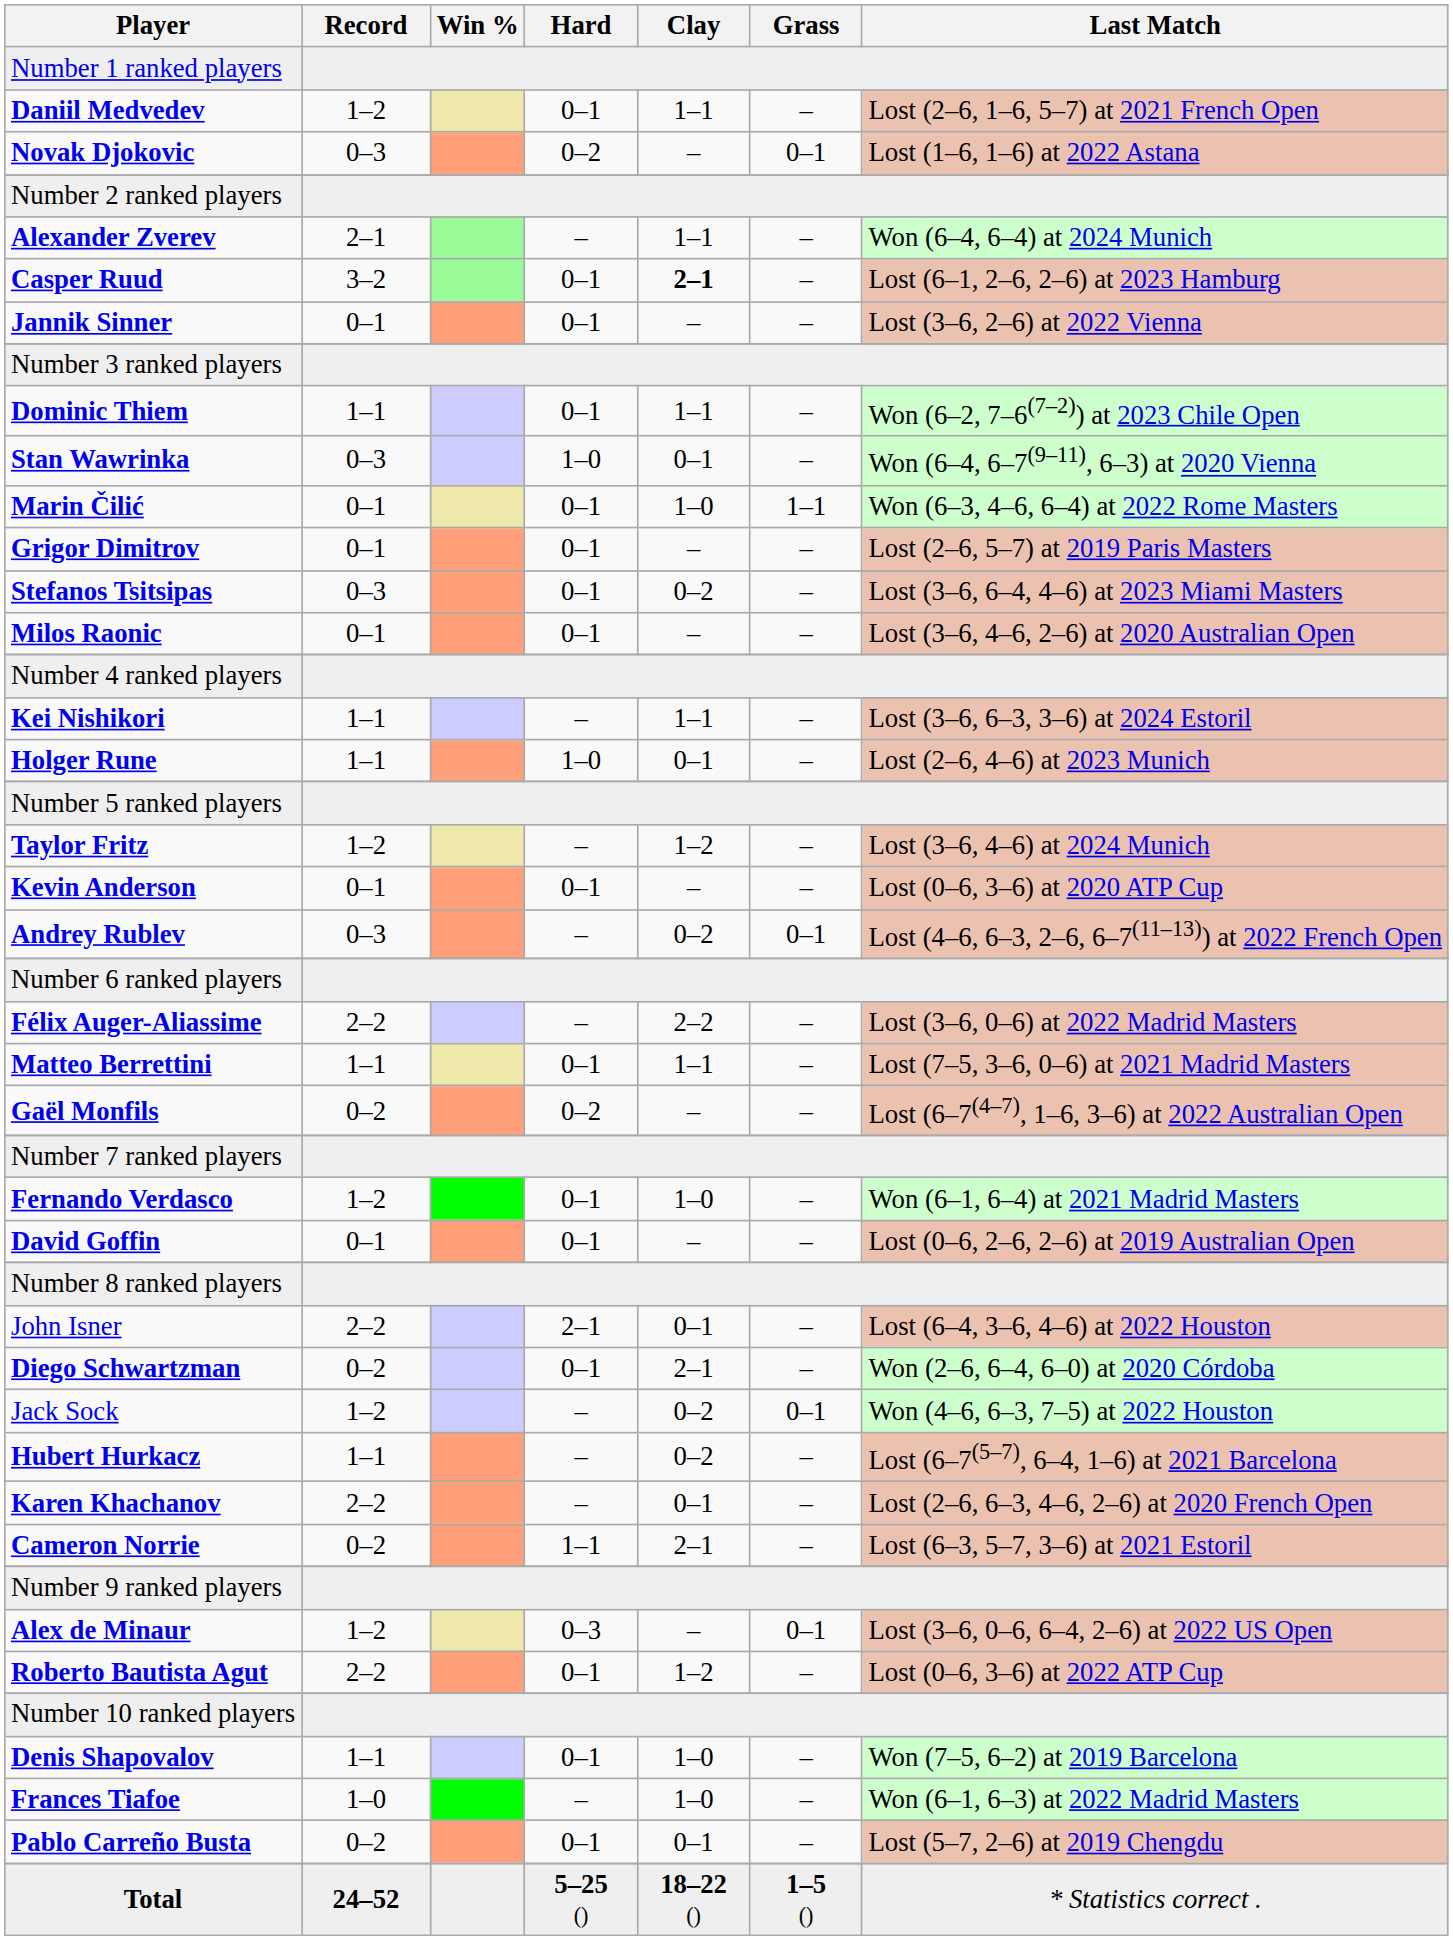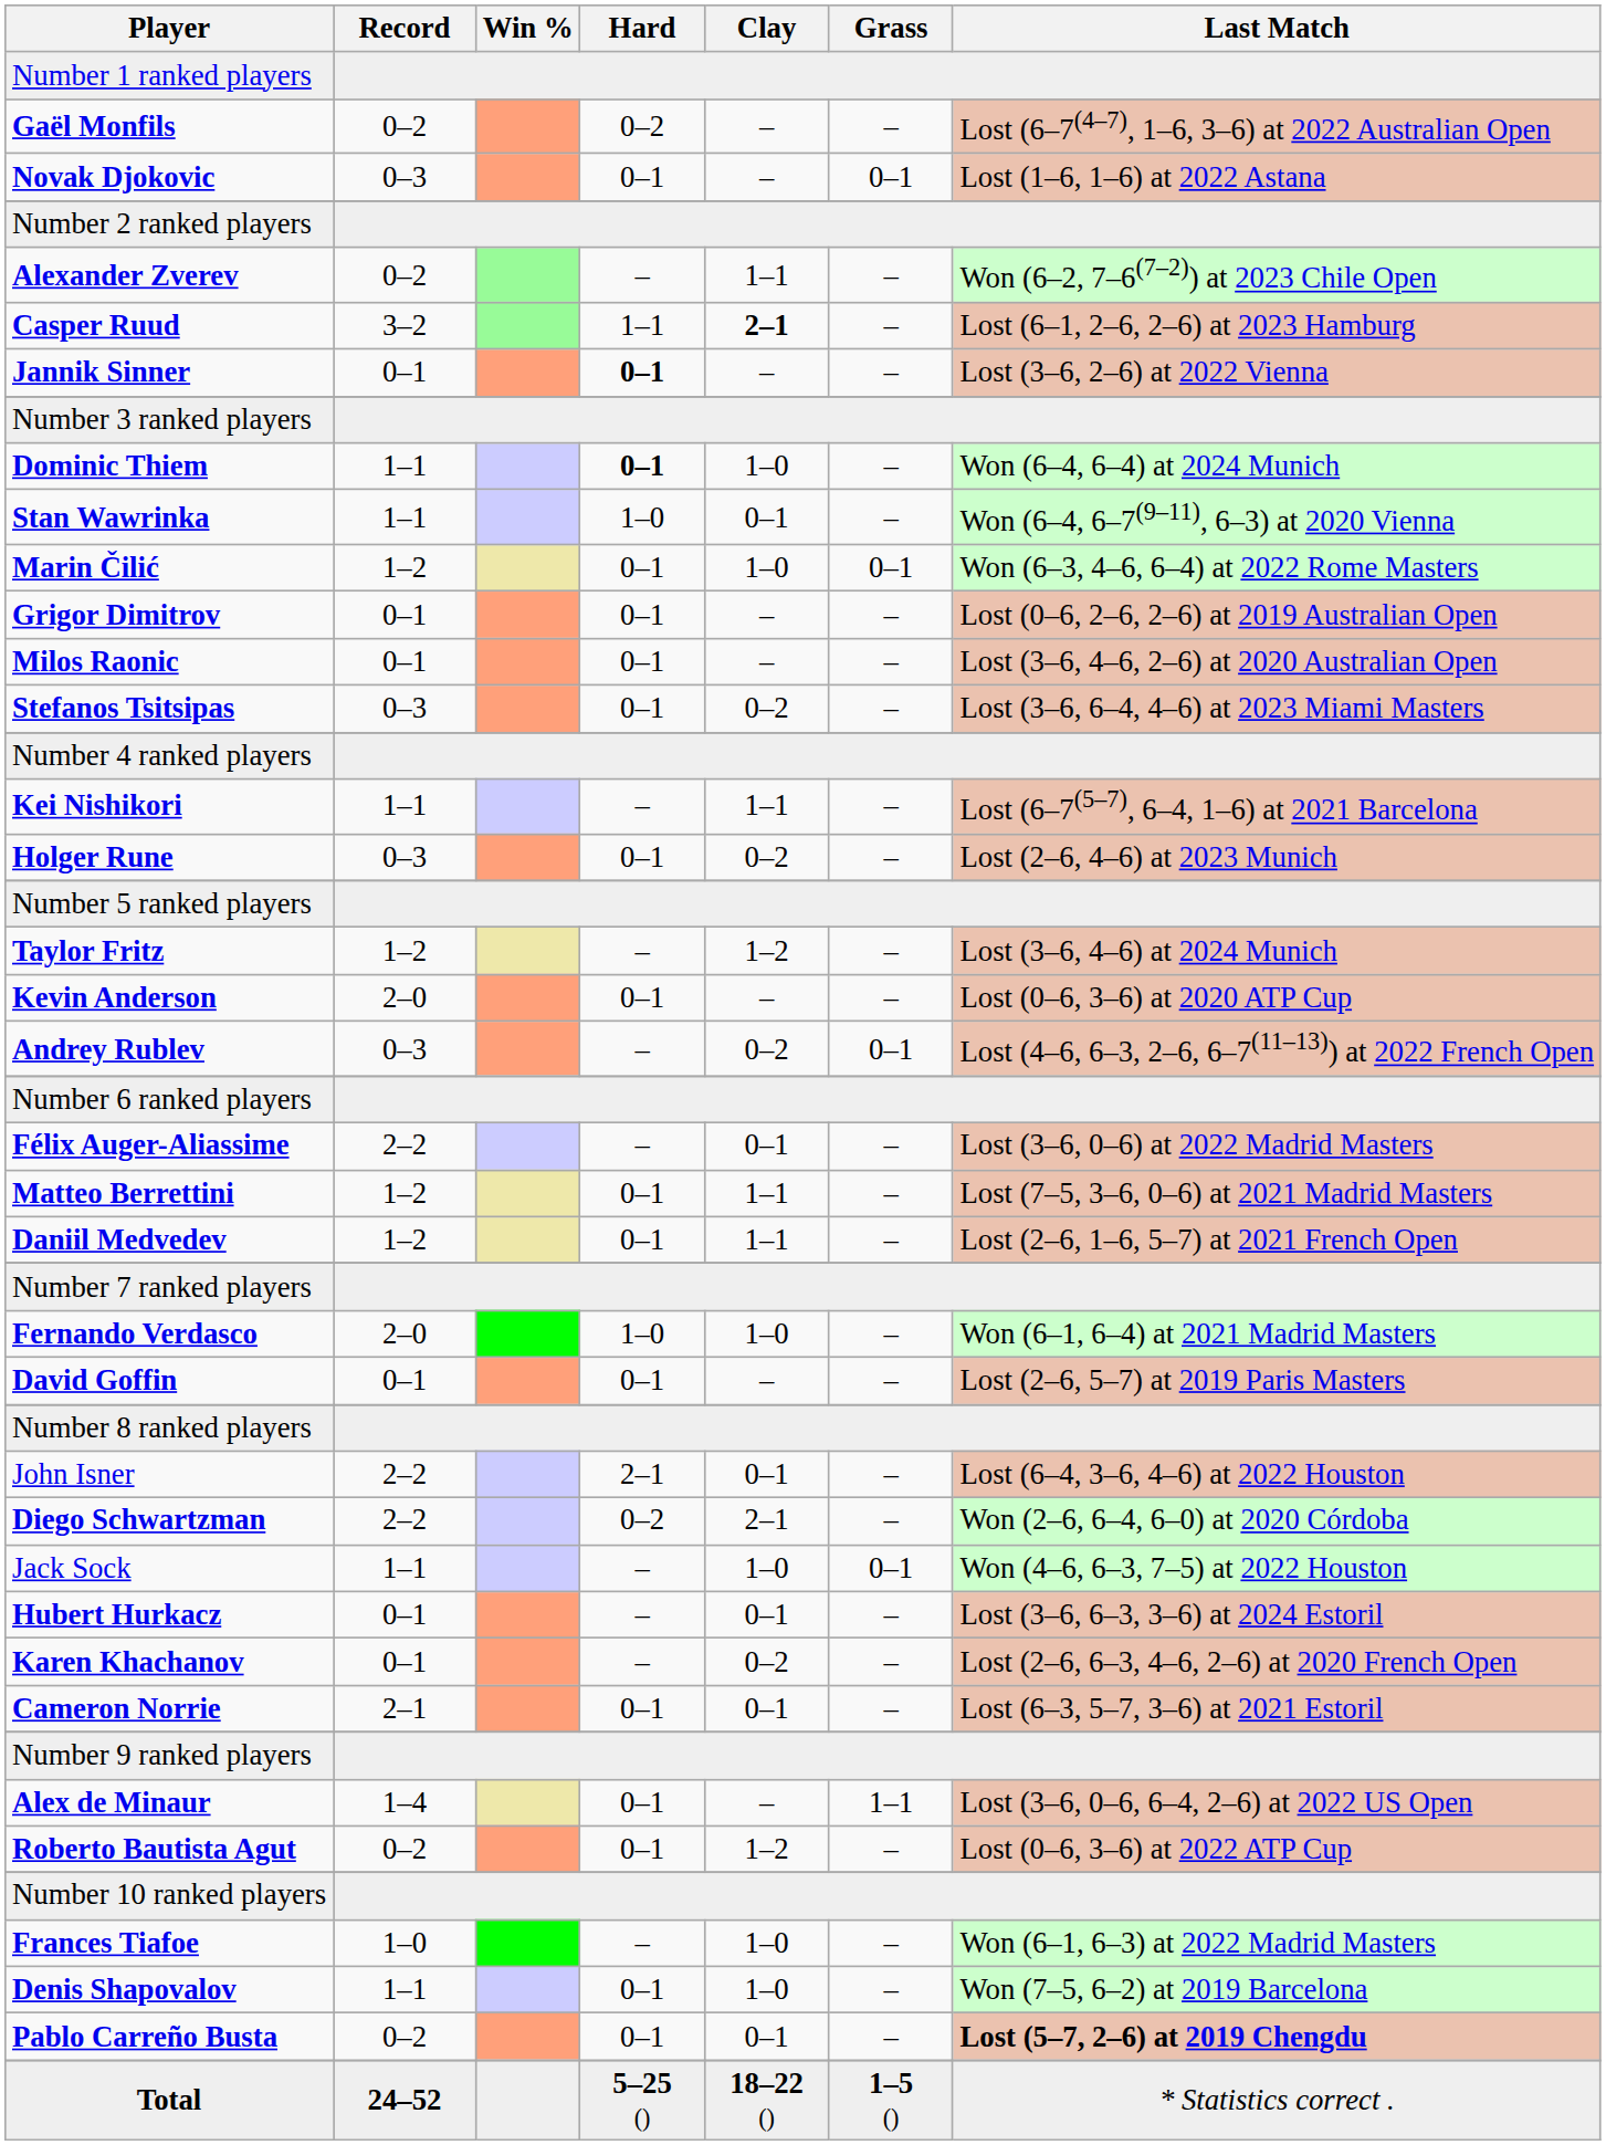 <table class="wikitable sortable nowrap" style=text-align:center>
 <tr>
 <th>Player</th>
 <th width=70>Record</th>
 <th>Win %</th>
 <th width=60>Hard</th>
 <th width=60>Clay</th>
 <th width=60>Grass</th>
 <th>Last Match</th>
 </tr>
 <tr style=background:#efefef>
 <td align=left><a href='#'>Number 1 ranked players</a></td>
 <td colspan=6></td>
 </tr>
 <tr>
-<td align=left> <strong><a href='#'>Daniil Medvedev</a></strong></td>
-<td>1–2</td>
-<td bgcolor=eee8AA></td>
-<td>0–1</td>
-<td>1–1</td>
+<td align=left> <strong><a href='#'>Gaël Monfils</a></strong></td>
+<td>0–2</td>
+<td bgcolor=FFA07A></td>
+<td>0–2</td>
 <td>–</td>
-<td style=background:#ebc2af;text-align:left>Lost (2–6, 1–6, 5–7) at <a href='#'>2021 French Open</a></td>
+<td>–</td>
+<td style=background:#ebc2af;text-align:left>Lost (6–7<sup>(4–7)</sup>, 1–6, 3–6) at <a href='#'>2022 Australian Open</a></td>
 </tr>
 <tr>
 <td align=left> <strong><a href='#'>Novak Djokovic</a></strong></td>
 <td>0–3</td>
 <td bgcolor=FFA07A></td>
-<td>0–2</td>
+<td>0–1</td>
 <td>–</td>
 <td>0–1</td>
 <td style=background:#ebc2af;text-align:left>Lost (1–6, 1–6) at <a href='#'>2022 Astana</a></td>
 </tr>
 <tr>
 </tr>
 <tr style=background:#efefef>
 <td align=left>Number 2 ranked players</td>
 <td colspan=6></td>
 </tr>
 <tr>
 <td align=left> <strong><a href='#'>Alexander Zverev</a></strong></td>
-<td>2–1</td>
+<td>0–2</td>
 <td bgcolor=#98FB98></td>
 <td>–</td>
 <td>1–1</td>
 <td>–</td>
-<td style=background:#cfc;text-align:left>Won (6–4, 6–4) at <a href='#'>2024 Munich</a></td>
+<td style=background:#cfc;text-align:left>Won (6–2, 7–6<sup>(7–2)</sup>) at <a href='#'>2023 Chile Open</a></td>
 </tr>
 <tr>
 <td align="left"> <strong><a href='#'>Casper Ruud</a></strong></td>
 <td>3–2</td>
 <td bgcolor=#98FB98></td>
-<td>0–1</td>
+<td>1–1</td>
 <td><strong>2–1</strong></td>
 <td>–</td>
 <td style=background:#ebc2af;text-align:left>Lost (6–1, 2–6, 2–6) at <a href='#'>2023 Hamburg</a></td>
 </tr>
 <tr>
 <td align=left> <strong><a href='#'>Jannik Sinner</a></strong></td>
 <td>0–1</td>
 <td bgcolor=FFA07A></td>
-<td>0–1</td>
+<td><strong>0–1</strong></td>
 <td>–</td>
 <td>–</td>
 <td style=background:#ebc2af;text-align:left>Lost (3–6, 2–6) at <a href='#'>2022 Vienna</a></td>
 </tr>
 <tr>
 </tr>
 <tr style=background:#efefef>
 <td align=left>Number 3 ranked players</td>
 <td colspan=6></td>
 </tr>
 <tr>
 <td align=left> <strong><a href='#'>Dominic Thiem</a></strong></td>
 <td>1–1</td>
 <td bgcolor=#ccf></td>
-<td>0–1</td>
-<td>1–1</td>
+<td><strong>0–1</strong></td>
+<td>1–0</td>
 <td>–</td>
-<td style=background:#cfc;text-align:left>Won (6–2, 7–6<sup>(7–2)</sup>) at <a href='#'>2023 Chile Open</a></td>
+<td style=background:#cfc;text-align:left>Won (6–4, 6–4) at <a href='#'>2024 Munich</a></td>
 </tr>
 <tr>
 <td align=left> <strong><a href='#'>Stan Wawrinka</a></strong></td>
-<td>0–3</td>
+<td>1–1</td>
 <td bgcolor=#ccf></td>
 <td>1–0</td>
 <td>0–1</td>
 <td>–</td>
 <td style=background:#cfc;text-align:left>Won (6–4, 6–7<sup>(9–11)</sup>, 6–3) at <a href='#'>2020 Vienna</a></td>
 </tr>
 <tr>
 <td align=left> <strong><a href='#'>Marin Čilić</a></strong></td>
-<td>0–1</td>
+<td>1–2</td>
 <td bgcolor=eee8AA></td>
 <td>0–1</td>
 <td>1–0</td>
-<td>1–1</td>
+<td>0–1</td>
 <td style=background:#cfc;text-align:left>Won (6–3, 4–6, 6–4) at <a href='#'>2022 Rome Masters</a></td>
 </tr>
 <tr>
 <td align=left> <strong><a href='#'>Grigor Dimitrov</a></strong></td>
 <td>0–1</td>
 <td bgcolor=FFA07A></td>
 <td>0–1</td>
 <td>–</td>
 <td>–</td>
-<td style=background:#ebc2af;text-align:left>Lost (2–6, 5–7) at <a href='#'>2019 Paris Masters</a></td>
+<td style=background:#ebc2af;text-align:left>Lost (0–6, 2–6, 2–6) at <a href='#'>2019 Australian Open</a></td>
+</tr>
+<tr>
+<td align=left> <strong><a href='#'>Milos Raonic</a></strong></td>
+<td>0–1</td>
+<td bgcolor=FFA07A></td>
+<td>0–1</td>
+<td>–</td>
+<td>–</td>
+<td style=background:#ebc2af;text-align:left>Lost (3–6, 4–6, 2–6) at <a href='#'>2020 Australian Open</a></td>
 </tr>
 <tr>
 <td align=left> <strong><a href='#'>Stefanos Tsitsipas</a></strong></td>
 <td>0–3</td>
 <td bgcolor=FFA07A></td>
 <td>0–1</td>
 <td>0–2</td>
 <td>–</td>
 <td style=background:#ebc2af;text-align:left>Lost (3–6, 6–4, 4–6) at <a href='#'>2023 Miami Masters</a></td>
-</tr>
-<tr>
-<td align=left> <strong><a href='#'>Milos Raonic</a></strong></td>
-<td>0–1</td>
-<td bgcolor=FFA07A></td>
-<td>0–1</td>
-<td>–</td>
-<td>–</td>
-<td style=background:#ebc2af;text-align:left>Lost (3–6, 4–6, 2–6) at <a href='#'>2020 Australian Open</a></td>
 </tr>
 <tr>
 </tr>
 <tr style=background:#efefef>
 <td align=left>Number 4 ranked players</td>
 <td colspan=6></td>
 </tr>
 <tr>
 <td align=left> <strong><a href='#'>Kei Nishikori</a></strong></td>
 <td>1–1</td>
 <td bgcolor=#ccf></td>
 <td>–</td>
 <td>1–1</td>
 <td>–</td>
-<td style=background:#ebc2af;text-align:left>Lost (3–6, 6–3, 3–6) at <a href='#'>2024 Estoril</a></td>
+<td style=background:#ebc2af;text-align:left>Lost (6–7<sup>(5–7)</sup>, 6–4, 1–6) at <a href='#'>2021 Barcelona</a></td>
 </tr>
 <tr>
 <td align=left> <strong><a href='#'>Holger Rune</a></strong></td>
-<td>1–1</td>
+<td>0–3</td>
 <td bgcolor=FFA07A></td>
-<td>1–0</td>
 <td>0–1</td>
+<td>0–2</td>
 <td>–</td>
 <td style=background:#ebc2af;text-align:left>Lost (2–6, 4–6) at <a href='#'>2023 Munich</a></td>
 </tr>
 <tr>
 </tr>
 <tr style=background:#efefef>
 <td align=left>Number 5 ranked players</td>
 <td colspan=6></td>
 </tr>
 <tr>
 <td align=left> <strong><a href='#'>Taylor Fritz</a></strong></td>
 <td>1–2</td>
 <td bgcolor=eee8aa></td>
 <td>–</td>
 <td>1–2</td>
 <td>–</td>
 <td style=background:#ebc2af;text-align:left>Lost (3–6, 4–6) at <a href='#'>2024 Munich</a></td>
 </tr>
 <tr>
 <td align=left> <strong><a href='#'>Kevin Anderson</a></strong></td>
-<td>0–1</td>
+<td>2–0</td>
 <td bgcolor=FFA07A></td>
 <td>0–1</td>
 <td>–</td>
 <td>–</td>
 <td style=background:#ebc2af;text-align:left>Lost (0–6, 3–6) at <a href='#'>2020 ATP Cup</a></td>
 </tr>
 <tr>
 <td align=left> <strong><a href='#'>Andrey Rublev</a></strong></td>
 <td>0–3</td>
 <td bgcolor=FFA07A></td>
 <td>–</td>
 <td>0–2</td>
 <td>0–1</td>
 <td style=background:#ebc2af;text-align:left>Lost (4–6, 6–3, 2–6, 6–7<sup>(11–13)</sup>) at <a href='#'>2022 French Open</a></td>
 </tr>
 <tr>
 </tr>
 <tr style=background:#efefef>
 <td align=left>Number 6 ranked players</td>
 <td colspan=6></td>
 </tr>
 <tr>
 <td align=left> <strong><a href='#'>Félix Auger-Aliassime</a></strong></td>
 <td>2–2</td>
 <td bgcolor=#ccf></td>
 <td>–</td>
-<td>2–2</td>
+<td>0–1</td>
 <td>–</td>
 <td style=background:#ebc2af;text-align:left>Lost (3–6, 0–6) at <a href='#'>2022 Madrid Masters</a></td>
 </tr>
 <tr>
 <td align=left> <strong><a href='#'>Matteo Berrettini</a></strong></td>
-<td>1–1</td>
+<td>1–2</td>
 <td bgcolor=eee8AA></td>
 <td>0–1</td>
 <td>1–1</td>
 <td>–</td>
 <td style=background:#ebc2af;text-align:left>Lost (7–5, 3–6, 0–6) at <a href='#'>2021 Madrid Masters</a></td>
 </tr>
 <tr>
-<td align=left> <strong><a href='#'>Gaël Monfils</a></strong></td>
-<td>0–2</td>
-<td bgcolor=FFA07A></td>
-<td>0–2</td>
+<td align=left> <strong><a href='#'>Daniil Medvedev</a></strong></td>
+<td>1–2</td>
+<td bgcolor=eee8AA></td>
+<td>0–1</td>
+<td>1–1</td>
 <td>–</td>
-<td>–</td>
-<td style=background:#ebc2af;text-align:left>Lost (6–7<sup>(4–7)</sup>, 1–6, 3–6) at <a href='#'>2022 Australian Open</a></td>
+<td style=background:#ebc2af;text-align:left>Lost (2–6, 1–6, 5–7) at <a href='#'>2021 French Open</a></td>
 </tr>
 <tr>
 </tr>
 <tr style=background:#efefef>
 <td align=left>Number 7 ranked players</td>
 <td colspan=6></td>
 </tr>
 <tr>
 <td align=left> <strong><a href='#'>Fernando Verdasco</a></strong></td>
-<td>1–2</td>
+<td>2–0</td>
 <td bgcolor=lime></td>
-<td>0–1</td>
+<td>1–0</td>
 <td>1–0</td>
 <td>–</td>
 <td style=background:#cfc;text-align:left>Won (6–1, 6–4) at <a href='#'>2021 Madrid Masters</a></td>
 </tr>
 <tr>
 <td align=left> <strong><a href='#'>David Goffin</a></strong></td>
 <td>0–1</td>
 <td bgcolor=FFA07A></td>
 <td>0–1</td>
 <td>–</td>
 <td>–</td>
-<td style=background:#ebc2af;text-align:left>Lost (0–6, 2–6, 2–6) at <a href='#'>2019 Australian Open</a></td>
+<td style=background:#ebc2af;text-align:left>Lost (2–6, 5–7) at <a href='#'>2019 Paris Masters</a></td>
 </tr>
 <tr>
 </tr>
 <tr style=background:#efefef>
 <td align=left>Number 8 ranked players</td>
 <td colspan=6></td>
 </tr>
 <tr>
 <td align="left"> <a href='#'>John Isner</a></td>
 <td>2–2</td>
 <td bgcolor=#ccf></td>
 <td>2–1</td>
 <td>0–1</td>
 <td>–</td>
 <td style=background:#ebc2af;text-align:left>Lost (6–4, 3–6, 4–6) at <a href='#'>2022 Houston</a></td>
 </tr>
 <tr>
 <td align=left> <strong><a href='#'>Diego Schwartzman</a></strong></td>
+<td>2–2</td>
+<td bgcolor=#ccf></td>
 <td>0–2</td>
-<td bgcolor=#ccf></td>
-<td>0–1</td>
 <td>2–1</td>
 <td>–</td>
 <td style=background:#cfc;text-align:left>Won (2–6, 6–4, 6–0) at <a href='#'>2020 Córdoba</a></td>
 </tr>
 <tr>
 <td align=left> <a href='#'>Jack Sock</a></td>
-<td>1–2</td>
+<td>1–1</td>
 <td bgcolor=#ccf></td>
 <td>–</td>
-<td>0–2</td>
+<td>1–0</td>
 <td>0–1</td>
 <td style=background:#cfc;text-align:left>Won (4–6, 6–3, 7–5) at <a href='#'>2022 Houston</a></td>
 </tr>
 <tr>
 <td align=left> <strong><a href='#'>Hubert Hurkacz</a></strong></td>
-<td>1–1</td>
+<td>0–1</td>
+<td bgcolor=FFA07A></td>
+<td>–</td>
+<td>0–1</td>
+<td>–</td>
+<td style=background:#ebc2af;text-align:left>Lost (3–6, 6–3, 3–6) at <a href='#'>2024 Estoril</a></td>
+</tr>
+<tr>
+<td align=left> <strong><a href='#'>Karen Khachanov</a></strong></td>
+<td>0–1</td>
 <td bgcolor=FFA07A></td>
 <td>–</td>
 <td>0–2</td>
-<td>–</td>
-<td style=background:#ebc2af;text-align:left>Lost (6–7<sup>(5–7)</sup>, 6–4, 1–6) at <a href='#'>2021 Barcelona</a></td>
-</tr>
-<tr>
-<td align=left> <strong><a href='#'>Karen Khachanov</a></strong></td>
-<td>2–2</td>
-<td bgcolor=FFA07A></td>
-<td>–</td>
-<td>0–1</td>
 <td>–</td>
 <td style=background:#ebc2af;text-align:left>Lost (2–6, 6–3, 4–6, 2–6) at <a href='#'>2020 French Open</a></td>
 </tr>
 <tr>
 <td align=left> <strong><a href='#'>Cameron Norrie</a></strong></td>
-<td>0–2</td>
+<td>2–1</td>
 <td bgcolor=FFA07A></td>
-<td>1–1</td>
-<td>2–1</td>
+<td>0–1</td>
+<td>0–1</td>
 <td>–</td>
 <td style=background:#ebc2af;text-align:left>Lost (6–3, 5–7, 3–6) at <a href='#'>2021 Estoril</a></td>
 </tr>
 <tr>
 </tr>
 <tr style=background:#efefef>
 <td align=left>Number 9 ranked players</td>
 <td colspan=6></td>
 </tr>
 <tr>
 <td align=left> <strong><a href='#'>Alex de Minaur</a></strong></td>
-<td>1–2</td>
+<td>1–4</td>
 <td bgcolor=eee8AA></td>
-<td>0–3</td>
+<td>0–1</td>
 <td>–</td>
-<td>0–1</td>
+<td>1–1</td>
 <td style=background:#ebc2af;text-align:left>Lost (3–6, 0–6, 6–4, 2–6) at <a href='#'>2022 US Open</a></td>
 </tr>
 <tr>
 <td align=left> <strong><a href='#'>Roberto Bautista Agut</a></strong></td>
-<td>2–2</td>
+<td>0–2</td>
 <td bgcolor=FFA07A></td>
 <td>0–1</td>
 <td>1–2</td>
 <td>–</td>
 <td style=background:#ebc2af;text-align:left>Lost (0–6, 3–6) at <a href='#'>2022 ATP Cup</a></td>
 </tr>
 <tr>
 </tr>
 <tr style=background:#efefef>
 <td align=left>Number 10 ranked players</td>
 <td colspan=6></td>
 </tr>
 <tr>
+<td align=left> <strong><a href='#'>Frances Tiafoe</a></strong></td>
+<td>1–0</td>
+<td bgcolor=lime></td>
+<td>–</td>
+<td>1–0</td>
+<td>–</td>
+<td style=background:#cfc;text-align:left>Won (6–1, 6–3) at <a href='#'>2022 Madrid Masters</a></td>
+</tr>
+<tr>
 <td align=left> <strong><a href='#'>Denis Shapovalov</a></strong></td>
 <td>1–1</td>
 <td bgcolor=#ccf></td>
 <td>0–1</td>
 <td>1–0</td>
 <td>–</td>
 <td style=background:#cfc;text-align:left>Won (7–5, 6–2) at <a href='#'>2019 Barcelona</a></td>
 </tr>
 <tr>
-<td align=left> <strong><a href='#'>Frances Tiafoe</a></strong></td>
-<td>1–0</td>
-<td bgcolor=lime></td>
-<td>–</td>
-<td>1–0</td>
-<td>–</td>
-<td style=background:#cfc;text-align:left>Won (6–1, 6–3) at <a href='#'>2022 Madrid Masters</a></td>
-</tr>
-<tr>
 <td align=left> <strong><a href='#'>Pablo Carreño Busta</a></strong></td>
 <td>0–2</td>
 <td bgcolor=FFA07A></td>
 <td>0–1</td>
 <td>0–1</td>
 <td>–</td>
-<td style=background:#ebc2af;text-align:left>Lost (5–7, 2–6) at <a href='#'>2019 Chengdu</a></td>
+<td style=background:#ebc2af;text-align:left><strong>Lost (5–7, 2–6) at <a href='#'>2019 Chengdu</a></strong></td>
 </tr>
 <tr>
 </tr>
 <tr bgcolor=efefef class="sortbottom">
 <td><strong>Total</strong></td>
 <td><strong>24–52</strong></td>
 <td><strong></strong></td>
 <td><strong>5–25</strong> <br> <small>()</small></td>
 <td><strong>18–22</strong> <br> <small>()</small></td>
 <td><strong>1–5</strong> <br> <small>()</small></td>
 <td><em>* Statistics correct .</em></td>
 </tr>
 </table>
